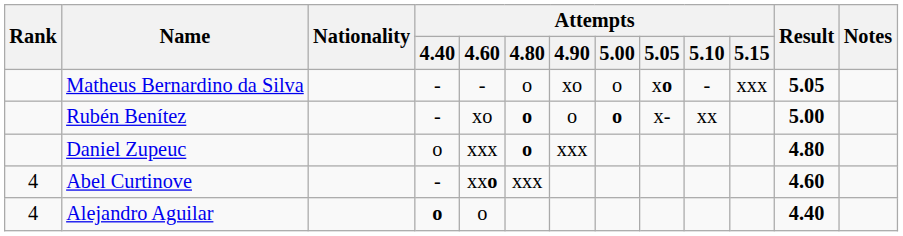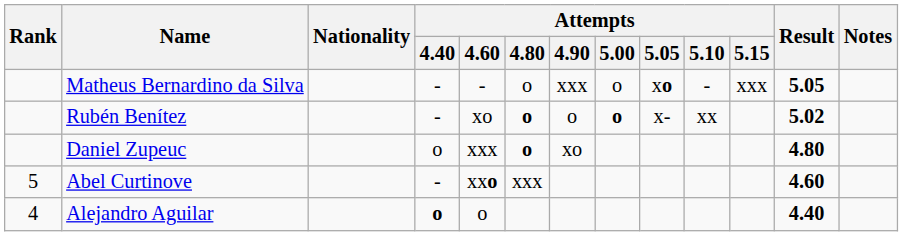 <table class="wikitable sortable" style="text-align:center">
 <tr>
 <th rowspan=2>Rank</th>
 <th rowspan=2>Name</th>
 <th rowspan=2>Nationality</th>
 <th colspan=8>Attempts</th>
 <th rowspan=2>Result</th>
 <th rowspan=2>Notes</th>
 </tr>
 <tr>
 <th>4.40</th>
 <th>4.60</th>
 <th>4.80</th>
 <th>4.90</th>
 <th>5.00</th>
 <th>5.05</th>
 <th>5.10</th>
 <th>5.15</th>
 </tr>
 <tr>
 <td align=center></td>
 <td align=left><a href='#'>Matheus Bernardino da Silva</a></td>
 <td align=left></td>
 <td>-</td>
 <td>-</td>
 <td>o</td>
-<td>xo</td>
+<td>xxx</td>
 <td>o</td>
 <td>x<strong>o</strong></td>
 <td>-</td>
 <td>xxx</td>
 <td><strong>5.05</strong></td>
 <td></td>
 </tr>
 <tr>
 <td align=center></td>
 <td align=left><a href='#'>Rubén Benítez</a></td>
 <td align=left></td>
 <td>-</td>
 <td>xo</td>
 <td><strong>o</strong></td>
 <td>o</td>
 <td><strong>o</strong></td>
 <td>x-</td>
 <td>xx</td>
 <td></td>
-<td><strong>5.00</strong></td>
+<td><strong>5.02</strong></td>
 <td></td>
 </tr>
 <tr>
 <td align=center></td>
 <td align=left><a href='#'>Daniel Zupeuc</a></td>
 <td align=left></td>
 <td>o</td>
 <td>xxx</td>
 <td><strong>o</strong></td>
-<td>xxx</td>
+<td>xo</td>
 <td></td>
 <td></td>
 <td></td>
 <td></td>
 <td><strong>4.80</strong></td>
 <td></td>
 </tr>
 <tr>
-<td align=center>4</td>
+<td align=center>5</td>
 <td align=left><a href='#'>Abel Curtinove</a></td>
 <td align=left></td>
 <td>-</td>
 <td>xx<strong>o</strong></td>
 <td>xxx</td>
 <td></td>
 <td></td>
 <td></td>
 <td></td>
 <td></td>
 <td><strong>4.60</strong></td>
 <td></td>
 </tr>
 <tr>
 <td align=center>4</td>
 <td align=left><a href='#'>Alejandro Aguilar</a></td>
 <td align=left></td>
 <td><strong>o</strong></td>
 <td>o</td>
 <td></td>
 <td></td>
 <td></td>
 <td></td>
 <td></td>
 <td></td>
 <td><strong>4.40</strong></td>
 <td></td>
 </tr>
 </table>
